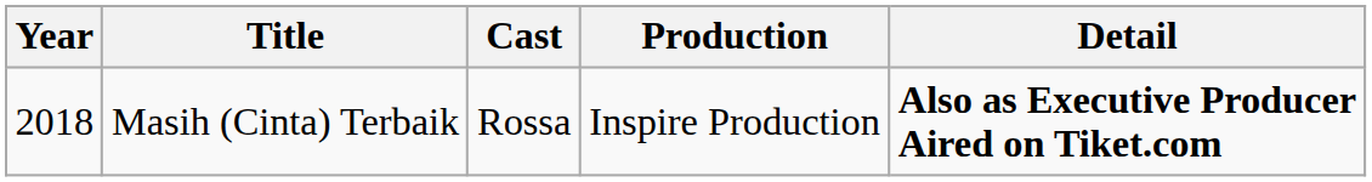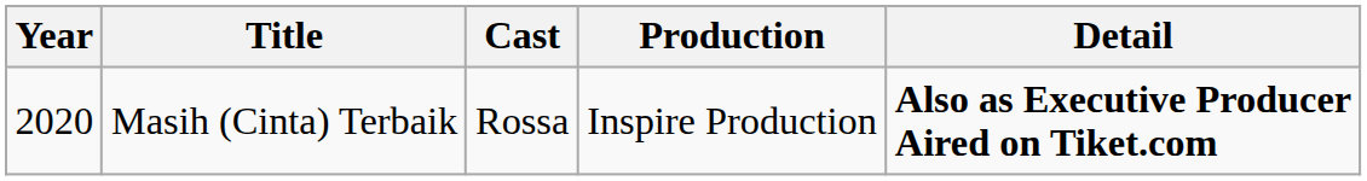 <table class="wikitable">
 <tr>
 <th>Year</th>
 <th>Title</th>
 <th>Cast</th>
 <th>Production</th>
 <th>Detail</th>
 </tr>
 <tr>
-<td>2018</td>
+<td>2020</td>
 <td>Masih (Cinta) Terbaik</td>
 <td>Rossa</td>
 <td>Inspire Production</td>
 <td><strong>Also as Executive Producer<br>Aired on Tiket.com</strong></td>
 </tr>
 </table>
